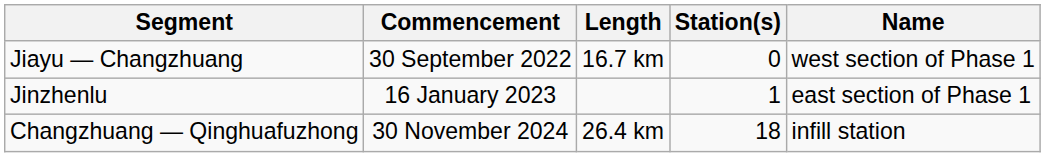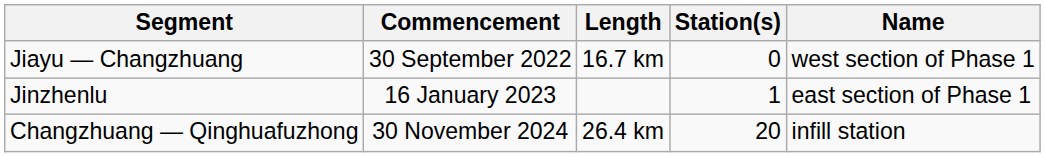 <table class="wikitable" style="border-collapse: collapse; text-align: right;">
 <tr>
 <th>Segment</th>
 <th>Commencement</th>
 <th>Length</th>
 <th>Station(s)</th>
 <th>Name</th>
 </tr>
 <tr>
 <td style="text-align: left;">Jiayu — Changzhuang</td>
 <td style="text-align: center;">30 September 2022</td>
 <td>16.7 km</td>
 <td>0</td>
 <td style="text-align: left;">west section of Phase 1</td>
 </tr>
 <tr>
 <td style="text-align: left;">Jinzhenlu</td>
 <td style="text-align: center;">16 January 2023</td>
 <td></td>
 <td>1</td>
 <td style="text-align: left;">east section of Phase 1</td>
 </tr>
 <tr>
 <td style="text-align: left;">Changzhuang — Qinghuafuzhong</td>
 <td style="text-align: center;">30 November 2024</td>
 <td>26.4 km</td>
-<td>18</td>
+<td>20</td>
 <td style="text-align: left;">infill station</td>
 </tr>
 </table>
